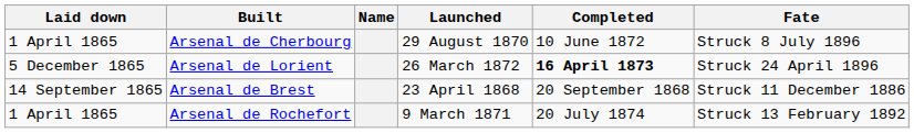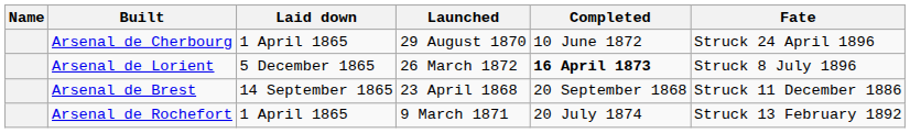 <table class="wikitable">
 <tr>
+<th scope="col">Name</th>
+<th scope="col">Built</th>
 <th scope="col">Laid down</th>
-<th scope="col">Built</th>
-<th scope="col">Name</th>
 <th scope="col">Launched</th>
 <th scope="col">Completed</th>
 <th scope="col">Fate</th>
 </tr>
 <tr>
+<th scope="row"></th>
+<td><a href='#'>Arsenal de Cherbourg</a></td>
 <td>1 April 1865</td>
-<td><a href='#'>Arsenal de Cherbourg</a></td>
-<th scope="row"></th>
 <td>29 August 1870</td>
 <td>10 June 1872</td>
+<td>Struck 24 April 1896</td>
+</tr>
+<tr>
+<th scope="row"></th>
+<td><a href='#'>Arsenal de Lorient</a></td>
+<td>5 December 1865</td>
+<td>26 March 1872</td>
+<td><strong>16 April 1873</strong></td>
 <td>Struck 8 July 1896</td>
 </tr>
 <tr>
-<td>5 December 1865</td>
-<td><a href='#'>Arsenal de Lorient</a></td>
 <th scope="row"></th>
-<td>26 March 1872</td>
-<td><strong>16 April 1873</strong></td>
-<td>Struck 24 April 1896</td>
-</tr>
-<tr>
+<td><a href='#'>Arsenal de Brest</a></td>
 <td>14 September 1865</td>
-<td><a href='#'>Arsenal de Brest</a></td>
-<th scope="row"></th>
 <td>23 April 1868</td>
 <td>20 September 1868</td>
 <td>Struck 11 December 1886</td>
 </tr>
 <tr>
+<th scope="row"></th>
+<td><a href='#'>Arsenal de Rochefort</a></td>
 <td>1 April 1865</td>
-<td><a href='#'>Arsenal de Rochefort</a></td>
-<th scope="row"></th>
 <td>9 March 1871</td>
 <td>20 July 1874</td>
 <td>Struck 13 February 1892</td>
 </tr>
 </table>
